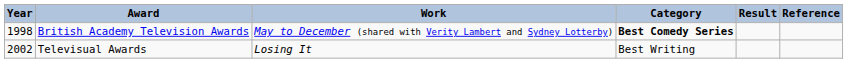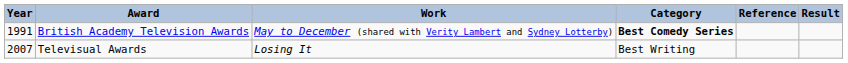 <table class="wikitable" style="font-size:90%">
 <tr style="text-align:center;">
 <th style="background:#B0C4DE;">Year</th>
 <th style="background:#B0C4DE;">Award</th>
 <th style="background:#B0C4DE;">Work</th>
 <th style="background:#B0C4DE;">Category</th>
+<th style="background:#B0C4DE;">Reference</th>
 <th style="background:#B0C4DE;">Result</th>
-<th style="background:#B0C4DE;">Reference</th>
 </tr>
 <tr>
-<td>1998</td>
+<td>1991</td>
 <td><a href='#'>British Academy Television Awards</a></td>
 <td><em><a href='#'>May to December</a></em> <small>(shared with <a href='#'>Verity Lambert</a> and <a href='#'>Sydney Lotterby</a>)</small></td>
 <td><strong>Best Comedy Series</strong></td>
 <td></td>
 <td></td>
 </tr>
 <tr>
-<td>2002</td>
+<td>2007</td>
 <td>Televisual Awards</td>
 <td><em>Losing It</em></td>
 <td>Best Writing</td>
 <td></td>
 <td></td>
 </tr>
 </table>
